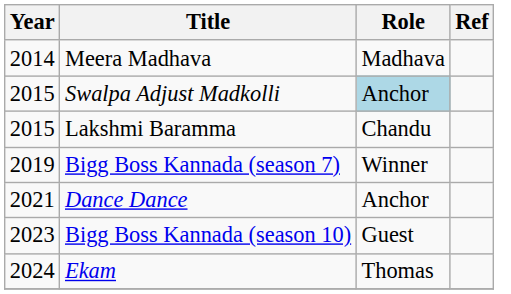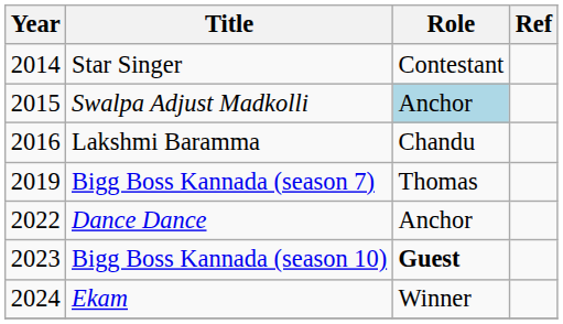 <table class="wikitable">
 <tr>
 <th>Year</th>
 <th>Title</th>
 <th>Role</th>
 <th>Ref</th>
 </tr>
 <tr>
 <td>2014</td>
-<td>Meera Madhava</td>
-<td>Madhava</td>
+<td>Star Singer</td>
+<td>Contestant</td>
 <td></td>
 </tr>
 <tr>
 <td>2015</td>
 <td><em>Swalpa Adjust Madkolli</em></td>
 <td style="background: lightblue;">Anchor</td>
 <td></td>
 </tr>
 <tr>
-<td>2015</td>
+<td>2016</td>
 <td>Lakshmi Baramma</td>
 <td>Chandu</td>
 <td></td>
 </tr>
 <tr>
 <td>2019</td>
 <td><a href='#'>Bigg Boss Kannada (season 7)</a></td>
-<td>Winner</td>
+<td>Thomas</td>
 <td></td>
 </tr>
 <tr>
-<td>2021</td>
+<td>2022</td>
 <td><em><a href='#'>Dance Dance</a></em></td>
 <td>Anchor</td>
 <td></td>
 </tr>
 <tr>
 <td>2023</td>
 <td><a href='#'>Bigg Boss Kannada (season 10)</a></td>
-<td>Guest</td>
+<td><strong>Guest</strong></td>
 <td></td>
 </tr>
 <tr>
 <td>2024</td>
 <td><em><a href='#'>Ekam</a></em></td>
-<td>Thomas</td>
+<td>Winner</td>
 <td></td>
 </tr>
 <tr>
 </tr>
 </table>
